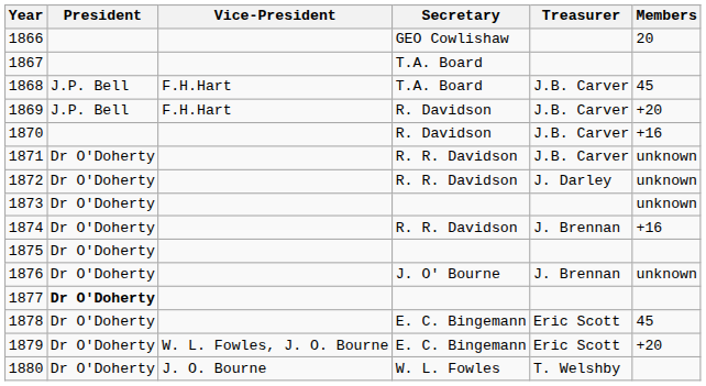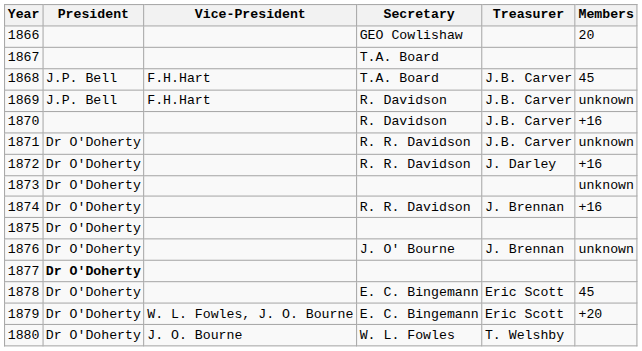 <table class="wikitable" style="font-size: 95%;">
 <tr>
 <th>Year</th>
 <th>President</th>
 <th>Vice-President</th>
 <th>Secretary</th>
 <th>Treasurer</th>
 <th>Members</th>
 </tr>
 <tr>
 <td>1866</td>
 <td></td>
 <td></td>
 <td>GEO Cowlishaw</td>
 <td></td>
 <td>20</td>
 </tr>
 <tr>
 <td>1867</td>
 <td></td>
 <td></td>
 <td>T.A. Board</td>
 <td></td>
 <td></td>
 </tr>
 <tr>
 <td>1868</td>
 <td>J.P. Bell</td>
 <td>F.H.Hart</td>
 <td>T.A. Board</td>
 <td>J.B. Carver</td>
 <td>45</td>
 </tr>
 <tr>
 <td>1869</td>
 <td>J.P. Bell</td>
 <td>F.H.Hart</td>
 <td>R. Davidson</td>
 <td>J.B. Carver</td>
-<td>+20</td>
+<td>unknown</td>
 </tr>
 <tr>
 <td>1870</td>
 <td></td>
 <td></td>
 <td>R. Davidson</td>
 <td>J.B. Carver</td>
 <td>+16</td>
 </tr>
 <tr>
 <td>1871</td>
 <td>Dr O'Doherty</td>
 <td></td>
 <td>R. R. Davidson</td>
 <td>J.B. Carver</td>
 <td>unknown</td>
 </tr>
 <tr>
 <td>1872</td>
 <td>Dr O'Doherty</td>
 <td></td>
 <td>R. R. Davidson</td>
 <td>J. Darley</td>
-<td>unknown</td>
+<td>+16</td>
 </tr>
 <tr>
 <td>1873</td>
 <td>Dr O'Doherty</td>
 <td></td>
 <td></td>
 <td></td>
 <td>unknown</td>
 </tr>
 <tr>
 <td>1874</td>
 <td>Dr O'Doherty</td>
 <td></td>
 <td>R. R. Davidson</td>
 <td>J. Brennan</td>
 <td>+16</td>
 </tr>
 <tr>
 <td>1875</td>
 <td>Dr O'Doherty</td>
 <td></td>
 <td></td>
 <td></td>
 <td></td>
 </tr>
 <tr>
 <td>1876</td>
 <td>Dr O'Doherty</td>
 <td></td>
 <td>J. O' Bourne</td>
 <td>J. Brennan</td>
 <td>unknown</td>
 </tr>
 <tr>
 <td>1877</td>
 <td><strong>Dr O'Doherty</strong></td>
 <td></td>
 <td></td>
 <td></td>
 <td></td>
 </tr>
 <tr>
 <td>1878</td>
 <td>Dr O'Doherty</td>
 <td></td>
 <td>E. C. Bingemann</td>
 <td>Eric Scott</td>
 <td>45</td>
 </tr>
 <tr>
 <td>1879</td>
 <td>Dr O'Doherty</td>
 <td>W. L. Fowles, J. O. Bourne</td>
 <td>E. C. Bingemann</td>
 <td>Eric Scott</td>
 <td>+20</td>
 </tr>
 <tr>
 <td>1880</td>
 <td>Dr O'Doherty</td>
 <td>J. O. Bourne</td>
 <td>W. L. Fowles</td>
 <td>T. Welshby</td>
 <td></td>
 </tr>
 </table>
